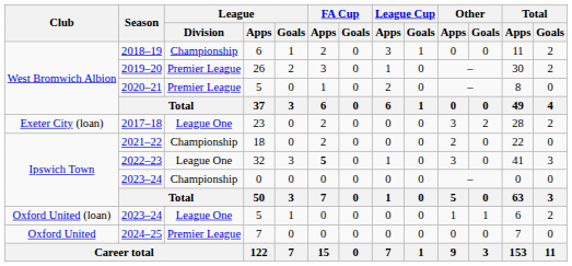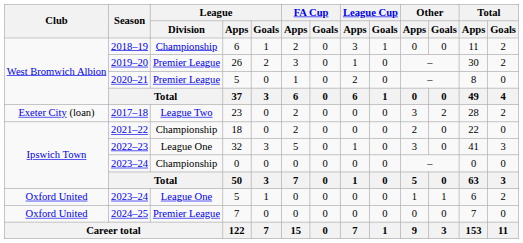 <table class="wikitable" style="text-align: center">
 <tr>
 <th rowspan="2">Club</th>
 <th rowspan="2">Season</th>
 <th colspan="3">League</th>
 <th colspan="2"><a href='#'>FA Cup</a></th>
 <th colspan="2"><a href='#'>League Cup</a></th>
 <th colspan="2">Other</th>
 <th colspan="2">Total</th>
 </tr>
 <tr>
 <th>Division</th>
 <th>Apps</th>
 <th>Goals</th>
 <th>Apps</th>
 <th>Goals</th>
 <th>Apps</th>
 <th>Goals</th>
 <th>Apps</th>
 <th>Goals</th>
 <th>Apps</th>
 <th>Goals</th>
 </tr>
 <tr>
 <td rowspan=4><a href='#'>West Bromwich Albion</a></td>
 <td><a href='#'>2018–19</a></td>
 <td><a href='#'>Championship</a></td>
 <td>6</td>
 <td>1</td>
 <td>2</td>
 <td>0</td>
 <td>3</td>
 <td>1</td>
 <td>0</td>
 <td>0</td>
 <td>11</td>
 <td>2</td>
 </tr>
 <tr>
 <td><a href='#'>2019–20</a></td>
 <td><a href='#'>Premier League</a></td>
 <td>26</td>
 <td>2</td>
 <td>3</td>
 <td>0</td>
 <td>1</td>
 <td>0</td>
 <td colspan=2>–</td>
 <td>30</td>
 <td>2</td>
 </tr>
 <tr>
 <td><a href='#'>2020–21</a></td>
 <td><a href='#'>Premier League</a></td>
 <td>5</td>
 <td>0</td>
 <td>1</td>
 <td>0</td>
 <td>2</td>
 <td>0</td>
 <td colspan=2>–</td>
 <td>8</td>
 <td>0</td>
 </tr>
 <tr>
 <th colspan="2">Total</th>
 <th>37</th>
 <th>3</th>
 <th>6</th>
 <th>0</th>
 <th>6</th>
 <th>1</th>
 <th>0</th>
 <th>0</th>
 <th>49</th>
 <th>4</th>
 </tr>
 <tr>
 <td><a href='#'>Exeter City</a> (loan)</td>
 <td><a href='#'>2017–18</a></td>
-<td><a href='#'>League One</a></td>
+<td><a href='#'>League Two</a></td>
 <td>23</td>
 <td>0</td>
 <td>2</td>
 <td>0</td>
 <td>0</td>
 <td>0</td>
 <td>3</td>
 <td>2</td>
 <td>28</td>
 <td>2</td>
 </tr>
 <tr>
 <td rowspan=4><a href='#'>Ipswich Town</a></td>
 <td><a href='#'>2021–22</a></td>
 <td>Championship</td>
 <td>18</td>
 <td>0</td>
 <td>2</td>
 <td>0</td>
 <td>0</td>
 <td>0</td>
 <td>2</td>
 <td>0</td>
 <td>22</td>
 <td>0</td>
 </tr>
 <tr>
 <td><a href='#'>2022–23</a></td>
 <td>League One</td>
 <td>32</td>
 <td>3</td>
-<td><strong>5</strong></td>
+<td>5</td>
 <td>0</td>
 <td>1</td>
 <td>0</td>
 <td>3</td>
 <td>0</td>
 <td>41</td>
 <td>3</td>
 </tr>
 <tr>
 <td><a href='#'>2023–24</a></td>
 <td>Championship</td>
 <td>0</td>
 <td>0</td>
 <td>0</td>
 <td>0</td>
 <td>0</td>
 <td>0</td>
 <td colspan=2>–</td>
 <td>0</td>
 <td>0</td>
 </tr>
 <tr>
 <th colspan="2">Total</th>
 <th>50</th>
 <th>3</th>
 <th>7</th>
 <th>0</th>
 <th>1</th>
 <th>0</th>
 <th>5</th>
 <th>0</th>
 <th>63</th>
 <th>3</th>
 </tr>
 <tr>
-<td><a href='#'>Oxford United</a> (loan)</td>
+<td><a href='#'>Oxford United</a></td>
 <td><a href='#'>2023–24</a></td>
 <td><a href='#'>League One</a></td>
 <td>5</td>
 <td>1</td>
 <td>0</td>
 <td>0</td>
 <td>0</td>
 <td>0</td>
 <td>1</td>
 <td>1</td>
 <td>6</td>
 <td>2</td>
 </tr>
 <tr>
 <td><a href='#'>Oxford United</a></td>
 <td><a href='#'>2024–25</a></td>
 <td><a href='#'>Premier League</a></td>
 <td>7</td>
 <td>0</td>
 <td>0</td>
 <td>0</td>
 <td>0</td>
 <td>0</td>
 <td 0>0</td>
 <td>0</td>
 <td>7</td>
 <td>0</td>
 </tr>
 <tr>
 <th colspan="3">Career total</th>
 <th>122</th>
 <th>7</th>
 <th>15</th>
 <th>0</th>
 <th>7</th>
 <th>1</th>
 <th>9</th>
 <th>3</th>
 <th>153</th>
 <th>11</th>
 </tr>
 </table>
